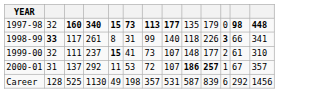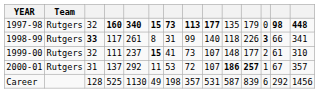 <table class="wikitable">
 <tr>
 <th>YEAR</th>
+<th>Team</th>
 <th></th>
 <th></th>
 <th></th>
 <th></th>
 <th></th>
 <th></th>
 <th></th>
 <th></th>
 <th></th>
 <th></th>
 <th></th>
 <th></th>
 </tr>
 <tr>
 <td>1997-98</td>
+<td>Rutgers</td>
 <td>32</td>
 <td><strong>160</strong></td>
 <td><strong>340</strong></td>
 <td><strong>15</strong></td>
 <td><strong>73</strong></td>
 <td><strong>113</strong></td>
 <td><strong>177</strong></td>
 <td>135</td>
 <td>179</td>
 <td>0</td>
 <td><strong>98</strong></td>
 <td><strong>448</strong></td>
 </tr>
 <tr>
 <td>1998-99</td>
+<td>Rutgers</td>
 <td><strong>33</strong></td>
 <td>117</td>
 <td>261</td>
 <td>8</td>
 <td>31</td>
 <td>99</td>
 <td>140</td>
 <td>118</td>
 <td>226</td>
 <td><strong>3</strong></td>
 <td>66</td>
 <td>341</td>
 </tr>
 <tr>
 <td>1999-00</td>
+<td>Rutgers</td>
 <td>32</td>
 <td>111</td>
 <td>237</td>
 <td><strong>15</strong></td>
 <td>41</td>
 <td>73</td>
 <td>107</td>
 <td>148</td>
 <td>177</td>
 <td>2</td>
 <td>61</td>
 <td>310</td>
 </tr>
 <tr>
 <td>2000-01</td>
+<td>Rutgers</td>
 <td>31</td>
 <td>137</td>
 <td>292</td>
 <td>11</td>
 <td>53</td>
 <td>72</td>
 <td>107</td>
 <td><strong>186</strong></td>
 <td><strong>257</strong></td>
 <td>1</td>
 <td>67</td>
 <td>357</td>
 </tr>
 <tr>
 <td>Career</td>
+<td></td>
 <td>128</td>
 <td>525</td>
 <td>1130</td>
 <td>49</td>
 <td>198</td>
 <td>357</td>
 <td>531</td>
 <td>587</td>
 <td>839</td>
 <td>6</td>
 <td>292</td>
 <td>1456</td>
 </tr>
 </table>
